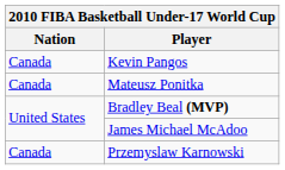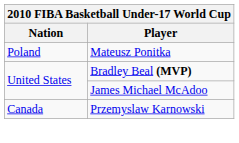 <table class="wikitable">
 <tr>
 <th colspan="2">2010 FIBA Basketball Under-17 World Cup</th>
 </tr>
 <tr>
 <th>Nation</th>
 <th>Player</th>
 </tr>
 <tr>
-<td><a href='#'>Canada</a></td>
-<td><a href='#'>Kevin Pangos</a></td>
-</tr>
-<tr>
-<td><a href='#'>Canada</a></td>
+<td><a href='#'>Poland</a></td>
 <td><a href='#'>Mateusz Ponitka</a></td>
 </tr>
 <tr>
 <td rowspan="2"><a href='#'>United States</a></td>
 <td><a href='#'>Bradley Beal</a> <strong>(MVP)</strong></td>
 </tr>
 <tr>
 <td><a href='#'>James Michael McAdoo</a></td>
 </tr>
 <tr>
 <td><a href='#'>Canada</a></td>
 <td><a href='#'>Przemyslaw Karnowski</a></td>
 </tr>
 </table>
